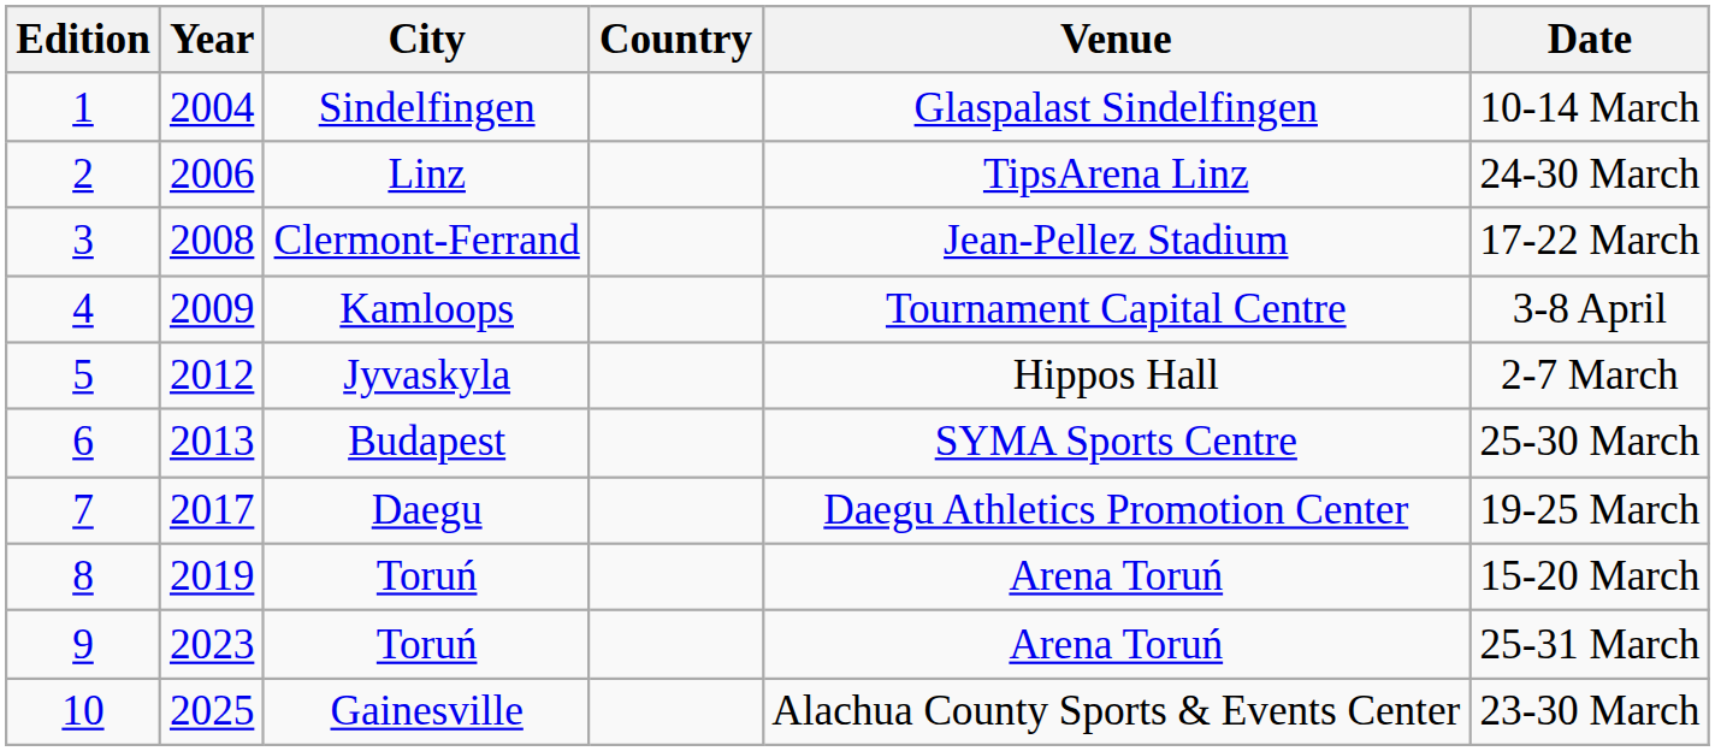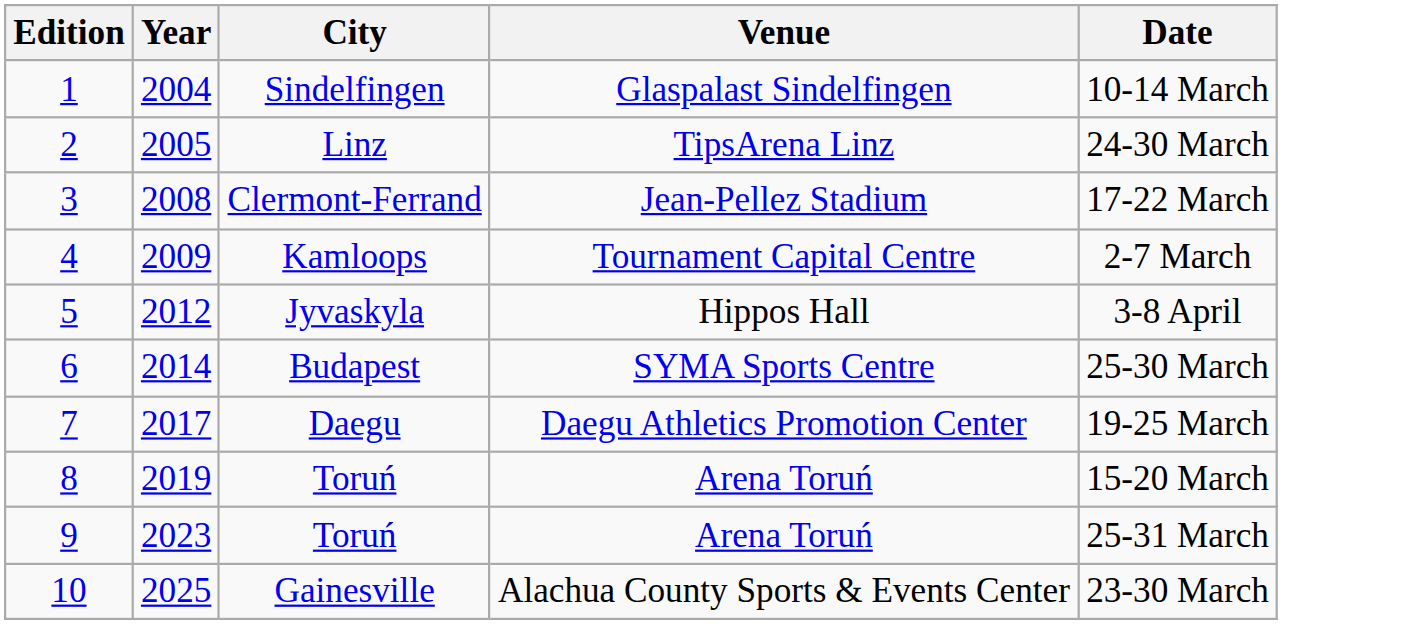 <table class="wikitable" style="text-align:center; font-size:100%;">
 <tr>
 <th>Edition</th>
 <th>Year</th>
 <th>City</th>
-<th>Country</th>
 <th>Venue</th>
 <th>Date</th>
 </tr>
 <tr>
 <td><a href='#'>1</a></td>
 <td><a href='#'>2004</a></td>
 <td><a href='#'>Sindelfingen</a></td>
-<td align=left></td>
 <td><a href='#'>Glaspalast Sindelfingen</a></td>
 <td>10-14 March</td>
 </tr>
 <tr>
 <td><a href='#'>2</a></td>
-<td><a href='#'>2006</a></td>
+<td><a href='#'>2005</a></td>
 <td><a href='#'>Linz</a></td>
-<td align=left></td>
 <td><a href='#'>TipsArena Linz</a></td>
 <td>24-30 March</td>
 </tr>
 <tr>
 <td><a href='#'>3</a></td>
 <td><a href='#'>2008</a></td>
 <td><a href='#'>Clermont-Ferrand</a></td>
-<td align=left></td>
 <td><a href='#'>Jean-Pellez Stadium</a></td>
 <td>17-22 March</td>
 </tr>
 <tr>
 <td><a href='#'>4</a></td>
 <td><a href='#'>2009</a></td>
 <td><a href='#'>Kamloops</a></td>
-<td align=left></td>
 <td><a href='#'>Tournament Capital Centre</a></td>
-<td>3-8 April</td>
+<td>2-7 March</td>
 </tr>
 <tr>
 <td><a href='#'>5</a></td>
 <td><a href='#'>2012</a></td>
 <td><a href='#'>Jyvaskyla</a></td>
-<td align=left></td>
 <td>Hippos Hall</td>
-<td>2-7 March</td>
+<td>3-8 April</td>
 </tr>
 <tr>
 <td><a href='#'>6</a></td>
-<td><a href='#'>2013</a></td>
+<td><a href='#'>2014</a></td>
 <td><a href='#'>Budapest</a></td>
-<td align=left></td>
 <td><a href='#'>SYMA Sports Centre</a></td>
 <td>25-30 March</td>
 </tr>
 <tr>
 <td><a href='#'>7</a></td>
 <td><a href='#'>2017</a></td>
 <td><a href='#'>Daegu</a></td>
-<td align=left></td>
 <td><a href='#'>Daegu Athletics Promotion Center</a></td>
 <td>19-25 March</td>
 </tr>
 <tr>
 <td><a href='#'>8</a></td>
 <td><a href='#'>2019</a></td>
 <td><a href='#'>Toruń</a></td>
-<td align=left></td>
 <td><a href='#'>Arena Toruń</a></td>
 <td>15-20 March</td>
 </tr>
 <tr>
 <td><a href='#'>9</a></td>
 <td><a href='#'>2023</a></td>
 <td><a href='#'>Toruń</a></td>
-<td align=left></td>
 <td><a href='#'>Arena Toruń</a></td>
 <td>25-31 March</td>
 </tr>
 <tr>
 <td><a href='#'>10</a></td>
 <td><a href='#'>2025</a></td>
 <td><a href='#'>Gainesville</a></td>
-<td align=left></td>
 <td>Alachua County Sports & Events Center</td>
 <td>23-30 March</td>
 </tr>
 </table>
